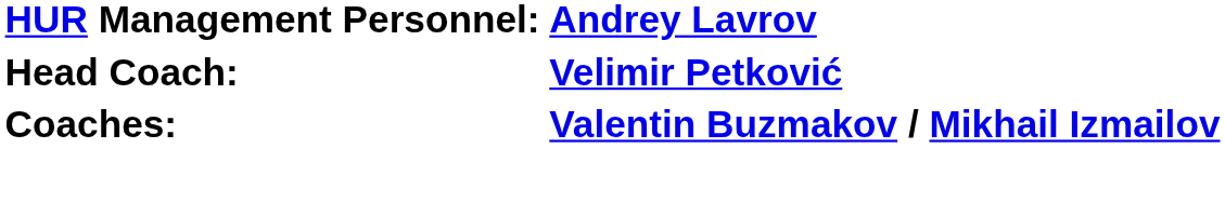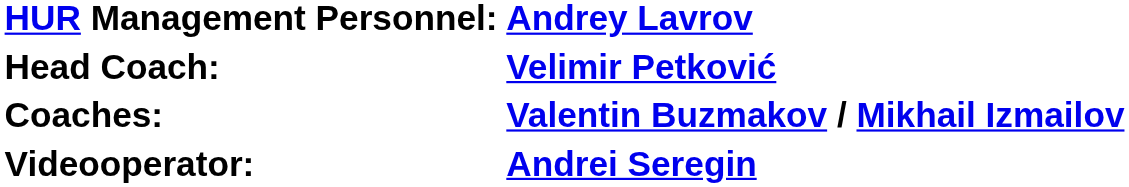 <table>
 <tr>
 <td><strong><a href='#'>HUR</a> Management Personnel:</strong></td>
 <td><strong><a href='#'>Andrey Lavrov</a></strong></td>
 </tr>
 <tr>
 <td><strong>Head Coach:</strong></td>
 <td><strong><a href='#'>Velimir Petković</a></strong></td>
 </tr>
 <tr>
 <td><strong>Coaches:</strong></td>
 <td><strong><a href='#'>Valentin Buzmakov</a> / <a href='#'>Mikhail Izmailov</a></strong></td>
 </tr>
+<tr>
+<td><strong>Videooperator:</strong></td>
+<td><strong><a href='#'>Andrei Seregin</a></strong></td>
+</tr>
 </table>
